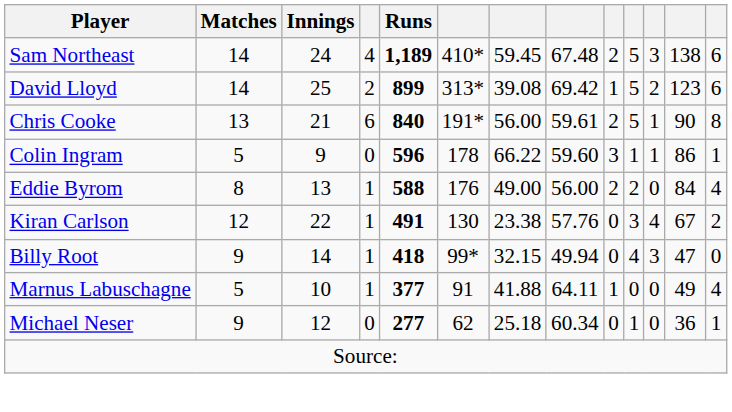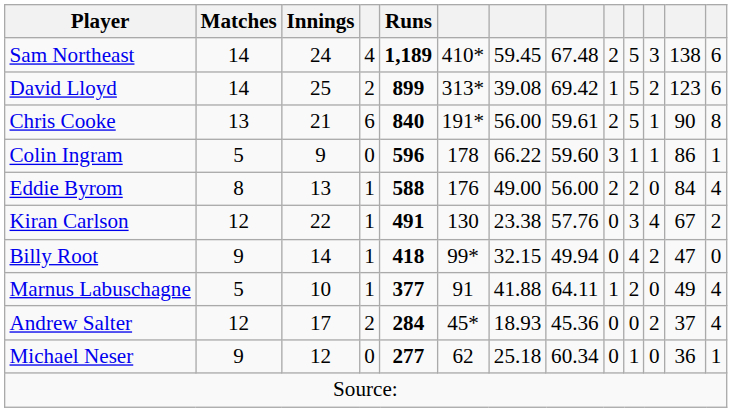 <table class="wikitable" style="text-align:center">
 <tr>
 <th>Player</th>
 <th>Matches</th>
 <th>Innings</th>
 <th></th>
 <th>Runs</th>
 <th></th>
 <th></th>
 <th></th>
 <th></th>
 <th></th>
 <th></th>
 <th></th>
 <th></th>
 </tr>
 <tr>
 <td align="left"><a href='#'>Sam Northeast</a></td>
 <td>14</td>
 <td>24</td>
 <td>4</td>
 <td><strong>1,189</strong></td>
 <td>410*</td>
 <td>59.45</td>
 <td>67.48</td>
 <td>2</td>
 <td>5</td>
 <td>3</td>
 <td>138</td>
 <td>6</td>
 </tr>
 <tr>
 <td align="left"><a href='#'>David Lloyd</a></td>
 <td>14</td>
 <td>25</td>
 <td>2</td>
 <td><strong>899</strong></td>
 <td>313*</td>
 <td>39.08</td>
 <td>69.42</td>
 <td>1</td>
 <td>5</td>
 <td>2</td>
 <td>123</td>
 <td>6</td>
 </tr>
 <tr>
 <td align="left"><a href='#'>Chris Cooke</a></td>
 <td>13</td>
 <td>21</td>
 <td>6</td>
 <td><strong>840</strong></td>
 <td>191*</td>
 <td>56.00</td>
 <td>59.61</td>
 <td>2</td>
 <td>5</td>
 <td>1</td>
 <td>90</td>
 <td>8</td>
 </tr>
 <tr>
 <td align="left"><a href='#'>Colin Ingram</a></td>
 <td>5</td>
 <td>9</td>
 <td>0</td>
 <td><strong>596</strong></td>
 <td>178</td>
 <td>66.22</td>
 <td>59.60</td>
 <td>3</td>
 <td>1</td>
 <td>1</td>
 <td>86</td>
 <td>1</td>
 </tr>
 <tr>
 <td align="left"><a href='#'>Eddie Byrom</a></td>
 <td>8</td>
 <td>13</td>
 <td>1</td>
 <td><strong>588</strong></td>
 <td>176</td>
 <td>49.00</td>
 <td>56.00</td>
 <td>2</td>
 <td>2</td>
 <td>0</td>
 <td>84</td>
 <td>4</td>
 </tr>
 <tr>
 <td align="left"><a href='#'>Kiran Carlson</a></td>
 <td>12</td>
 <td>22</td>
 <td>1</td>
 <td><strong>491</strong></td>
 <td>130</td>
 <td>23.38</td>
 <td>57.76</td>
 <td>0</td>
 <td>3</td>
 <td>4</td>
 <td>67</td>
 <td>2</td>
 </tr>
 <tr>
 <td align="left"><a href='#'>Billy Root</a></td>
 <td>9</td>
 <td>14</td>
 <td>1</td>
 <td><strong>418</strong></td>
 <td>99*</td>
 <td>32.15</td>
 <td>49.94</td>
 <td>0</td>
 <td>4</td>
-<td>3</td>
+<td>2</td>
 <td>47</td>
 <td>0</td>
 </tr>
 <tr>
 <td align="left"><a href='#'>Marnus Labuschagne</a></td>
 <td>5</td>
 <td>10</td>
 <td>1</td>
 <td><strong>377</strong></td>
 <td>91</td>
 <td>41.88</td>
 <td>64.11</td>
 <td>1</td>
+<td>2</td>
+<td>0</td>
+<td>49</td>
+<td>4</td>
+</tr>
+<tr>
+<td align="left"><a href='#'>Andrew Salter</a></td>
+<td>12</td>
+<td>17</td>
+<td>2</td>
+<td><strong>284</strong></td>
+<td>45*</td>
+<td>18.93</td>
+<td>45.36</td>
 <td>0</td>
 <td>0</td>
-<td>49</td>
+<td>2</td>
+<td>37</td>
 <td>4</td>
 </tr>
 <tr>
 <td align="left"><a href='#'>Michael Neser</a></td>
 <td>9</td>
 <td>12</td>
 <td>0</td>
 <td><strong>277</strong></td>
 <td>62</td>
 <td>25.18</td>
 <td>60.34</td>
 <td>0</td>
 <td>1</td>
 <td>0</td>
 <td>36</td>
 <td>1</td>
 </tr>
 <tr>
 <td colspan="13">Source:</td>
 </tr>
 </table>
